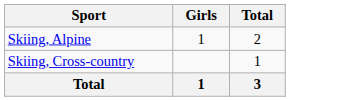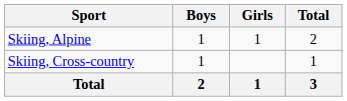 <table class="wikitable sortable" style="text-align:center;">
 <tr>
 <th width=180>Sport</th>
+<th width=55>Boys</th>
 <th width=55>Girls</th>
 <th width=55>Total</th>
 </tr>
 <tr>
 <td align=left><a href='#'>Skiing, Alpine</a></td>
 <td>1</td>
+<td>1</td>
 <td>2</td>
 </tr>
 <tr>
 <td align=left><a href='#'>Skiing, Cross-country</a></td>
+<td>1</td>
 <td></td>
 <td>1</td>
 </tr>
 <tr class="sortbottom">
 <th>Total</th>
+<th>2</th>
 <th>1</th>
 <th>3</th>
 </tr>
 </table>
